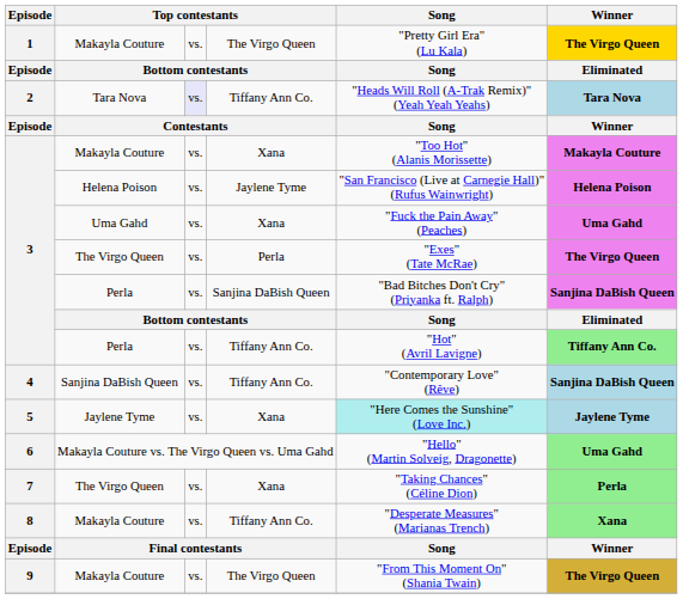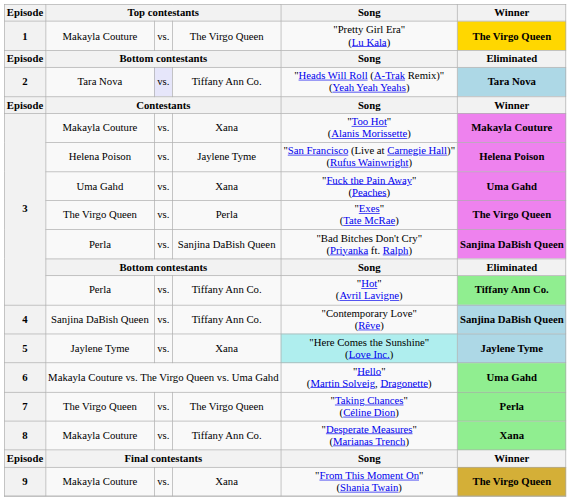 <table class="wikitable" style="text-align:center">
 <tr>
 <th scope="col">Episode</th>
 <th scope="col" colspan="3">Top contestants</th>
 <th scope="col">Song</th>
 <th scope="col">Winner</th>
 </tr>
 <tr>
 <th scope="row">1</th>
 <td>Makayla Couture</td>
 <td>vs.</td>
 <td>The Virgo Queen</td>
 <td>"Pretty Girl Era"<br>(<a href='#'>Lu Kala</a>)</td>
 <td bgcolor="gold"><strong>The Virgo Queen</strong></td>
 </tr>
 <tr>
 <th scope="col">Episode</th>
 <th scope="col" colspan="3">Bottom contestants</th>
 <th scope="col">Song</th>
 <th scope="col">Eliminated</th>
 </tr>
 <tr>
 <th scope="row">2</th>
 <td>Tara Nova</td>
 <td style="background: lavender;">vs.</td>
 <td>Tiffany Ann Co.</td>
 <td>"<a href='#'>Heads Will Roll</a> (<a href='#'>A-Trak</a> Remix)"<br>(<a href='#'>Yeah Yeah Yeahs</a>)</td>
 <td bgcolor="lightblue"><strong>Tara Nova</strong></td>
 </tr>
 <tr>
 <th scope="col">Episode</th>
 <th scope="col" colspan="3">Contestants</th>
 <th scope="col">Song</th>
 <th scope="col">Winner</th>
 </tr>
 <tr>
 <th scope="row" rowspan="7">3</th>
 <td>Makayla Couture</td>
 <td>vs.</td>
 <td>Xana</td>
 <td>"<a href='#'>Too Hot</a>"<br>(<a href='#'>Alanis Morissette</a>)</td>
 <td bgcolor="violet"><strong>Makayla Couture</strong></td>
 </tr>
 <tr>
 <td>Helena Poison</td>
 <td>vs.</td>
 <td>Jaylene Tyme</td>
 <td nowrap>"<a href='#'>San Francisco</a> (Live at <a href='#'>Carnegie Hall</a>)"<br>(<a href='#'>Rufus Wainwright</a>)</td>
 <td bgcolor="violet"><strong>Helena Poison</strong></td>
 </tr>
 <tr>
 <td>Uma Gahd</td>
 <td>vs.</td>
 <td>Xana</td>
 <td>"<a href='#'>Fuck the Pain Away</a>"<br>(<a href='#'>Peaches</a>)</td>
 <td bgcolor="violet"><strong>Uma Gahd</strong></td>
 </tr>
 <tr>
 <td>The Virgo Queen</td>
 <td>vs.</td>
 <td>Perla</td>
 <td>"<a href='#'>Exes</a>"<br>(<a href='#'>Tate McRae</a>)</td>
 <td bgcolor="violet"><strong>The Virgo Queen</strong></td>
 </tr>
 <tr>
 <td>Perla</td>
 <td>vs.</td>
 <td nowrap>Sanjina DaBish Queen</td>
 <td>"Bad Bitches Don't Cry"<br>(<a href='#'>Priyanka</a> ft. <a href='#'>Ralph</a>)</td>
 <td bgcolor="violet" nowrap><strong>Sanjina DaBish Queen</strong></td>
 </tr>
 <tr>
 <th scope="col" colspan="3">Bottom contestants</th>
 <th scope="col">Song</th>
 <th scope="col">Eliminated</th>
 </tr>
 <tr>
 <td>Perla</td>
 <td>vs.</td>
 <td>Tiffany Ann Co.</td>
 <td nowrap>"<a href='#'>Hot</a>"<br>(<a href='#'>Avril Lavigne</a>)</td>
 <td bgcolor="lightgreen"><strong>Tiffany Ann Co.</strong></td>
 </tr>
 <tr>
 <th scope="row">4</th>
 <td nowrap>Sanjina DaBish Queen</td>
 <td>vs.</td>
 <td>Tiffany Ann Co.</td>
 <td>"Contemporary Love"<br>(<a href='#'>Rêve</a>)</td>
 <td bgcolor="lightblue"><strong>Sanjina DaBish Queen</strong></td>
 </tr>
 <tr>
 <th scope="row">5</th>
 <td>Jaylene Tyme</td>
 <td>vs.</td>
 <td>Xana</td>
 <td style="background: paleturquoise;">"Here Comes the Sunshine"<br>(<a href='#'>Love Inc.</a>)</td>
 <td bgcolor="lightblue"><strong>Jaylene Tyme</strong></td>
 </tr>
 <tr>
 <th scope="row">6</th>
 <td colspan="3">Makayla Couture vs. The Virgo Queen vs. Uma Gahd</td>
 <td>"<a href='#'>Hello</a>"<br>(<a href='#'>Martin Solveig</a>, <a href='#'>Dragonette</a>)</td>
 <td bgcolor="lightgreen"><strong>Uma Gahd</strong></td>
 </tr>
 <tr>
 <th scope="row">7</th>
 <td>The Virgo Queen</td>
 <td>vs.</td>
-<td>Xana</td>
+<td>The Virgo Queen</td>
 <td>"<a href='#'>Taking Chances</a>"<br>(<a href='#'>Céline Dion</a>)</td>
 <td bgcolor="lightgreen"><strong>Perla</strong></td>
 </tr>
 <tr>
 <th scope="row">8</th>
 <td>Makayla Couture</td>
 <td>vs.</td>
 <td>Tiffany Ann Co.</td>
 <td>"<a href='#'>Desperate Measures</a>"<br>(<a href='#'>Marianas Trench</a>)</td>
 <td bgcolor="lightgreen"><strong>Xana</strong></td>
 </tr>
 <tr>
 <th scope="col">Episode</th>
 <th scope="col" colspan="3">Final contestants</th>
 <th scope="col">Song</th>
 <th scope="col">Winner</th>
 </tr>
 <tr>
 <th scope="row">9</th>
 <td>Makayla Couture</td>
 <td>vs.</td>
-<td>The Virgo Queen</td>
+<td>Xana</td>
 <td>"<a href='#'>From This Moment On</a>"<br>(<a href='#'>Shania Twain</a>)</td>
 <td bgcolor="#D4AF37"><strong>The Virgo Queen</strong></td>
 </tr>
 <tr>
 </tr>
 </table>
